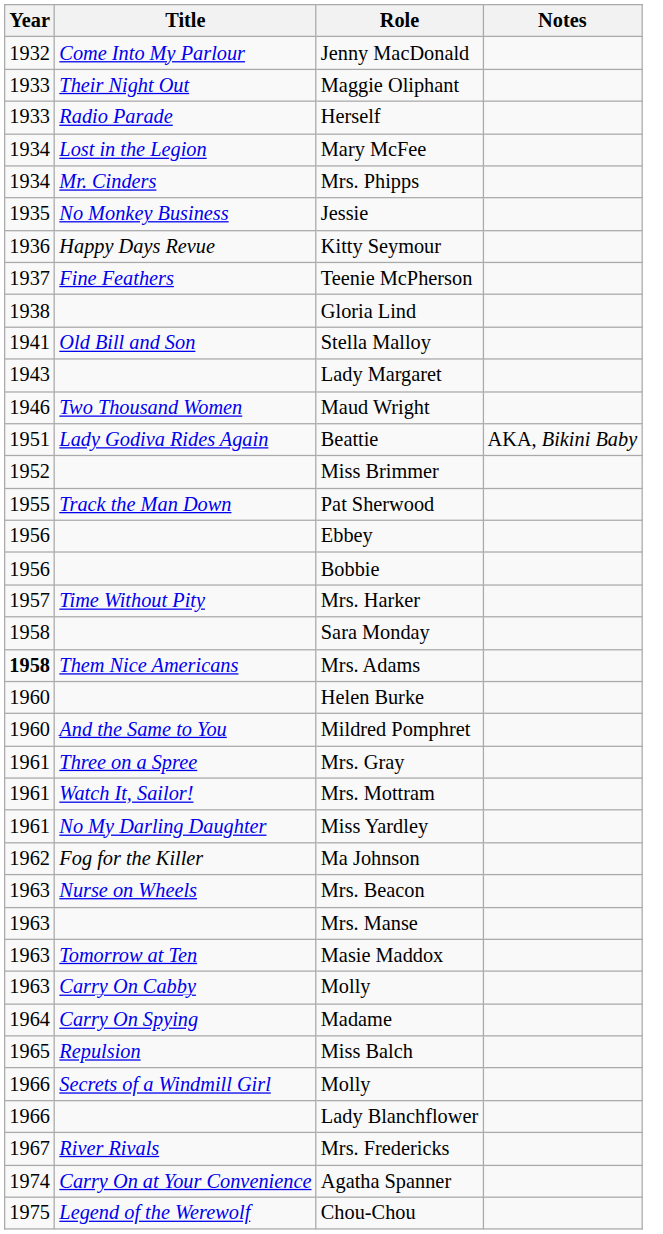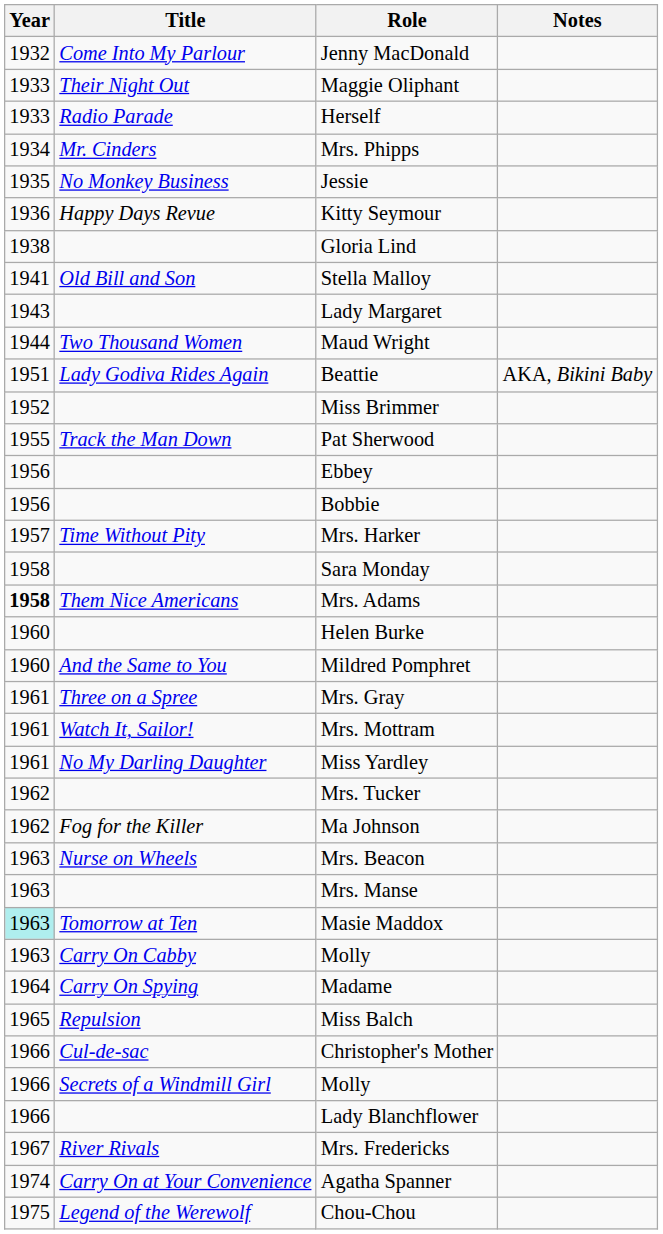 <table class="wikitable sortable">
 <tr>
 <th>Year</th>
 <th>Title</th>
 <th>Role</th>
 <th class="unsortable">Notes</th>
 </tr>
 <tr>
 <td>1932</td>
 <td><em><a href='#'>Come Into My Parlour</a></em></td>
 <td>Jenny MacDonald</td>
 <td></td>
 </tr>
 <tr>
 <td>1933</td>
 <td><em><a href='#'>Their Night Out</a></em></td>
 <td>Maggie Oliphant</td>
 <td></td>
 </tr>
 <tr>
 <td>1933</td>
 <td><em><a href='#'>Radio Parade</a></em></td>
 <td>Herself</td>
 <td></td>
 </tr>
 <tr>
 <td>1934</td>
-<td><em><a href='#'>Lost in the Legion</a></em></td>
-<td>Mary McFee</td>
-<td></td>
-</tr>
-<tr>
-<td>1934</td>
 <td><em><a href='#'>Mr. Cinders</a></em></td>
 <td>Mrs. Phipps</td>
 <td></td>
 </tr>
 <tr>
 <td>1935</td>
 <td><em><a href='#'>No Monkey Business</a></em></td>
 <td>Jessie</td>
 <td></td>
 </tr>
 <tr>
 <td>1936</td>
 <td><em>Happy Days Revue</em></td>
 <td>Kitty Seymour</td>
-<td></td>
-</tr>
-<tr>
-<td>1937</td>
-<td><em><a href='#'>Fine Feathers</a></em></td>
-<td>Teenie McPherson</td>
 <td></td>
 </tr>
 <tr>
 <td>1938</td>
 <td><em></em></td>
 <td>Gloria Lind</td>
 <td></td>
 </tr>
 <tr>
 <td>1941</td>
 <td><em><a href='#'>Old Bill and Son</a></em></td>
 <td>Stella Malloy</td>
 <td></td>
 </tr>
 <tr>
 <td>1943</td>
 <td><em></em></td>
 <td>Lady Margaret</td>
 <td></td>
 </tr>
 <tr>
-<td>1946</td>
+<td>1944</td>
 <td><em><a href='#'>Two Thousand Women</a></em></td>
 <td>Maud Wright</td>
 <td></td>
 </tr>
 <tr>
 <td>1951</td>
 <td><em><a href='#'>Lady Godiva Rides Again</a></em></td>
 <td>Beattie</td>
 <td>AKA, <em>Bikini Baby</em></td>
 </tr>
 <tr>
 <td>1952</td>
 <td><em></em></td>
 <td>Miss Brimmer</td>
 <td></td>
 </tr>
 <tr>
 <td>1955</td>
 <td><em><a href='#'>Track the Man Down</a></em></td>
 <td>Pat Sherwood</td>
 <td></td>
 </tr>
 <tr>
 <td>1956</td>
 <td><em></em></td>
 <td>Ebbey</td>
 <td></td>
 </tr>
 <tr>
 <td>1956</td>
 <td><em></em></td>
 <td>Bobbie</td>
 <td></td>
 </tr>
 <tr>
 <td>1957</td>
 <td><em><a href='#'>Time Without Pity</a></em></td>
 <td>Mrs. Harker</td>
 <td></td>
 </tr>
 <tr>
 <td>1958</td>
 <td><em></em></td>
 <td>Sara Monday</td>
 <td></td>
 </tr>
 <tr>
 <td><strong>1958</strong></td>
 <td><em><a href='#'>Them Nice Americans</a></em></td>
 <td>Mrs. Adams</td>
 <td></td>
 </tr>
 <tr>
 <td>1960</td>
 <td><em></em></td>
 <td>Helen Burke</td>
 <td></td>
 </tr>
 <tr>
 <td>1960</td>
 <td><em><a href='#'>And the Same to You</a></em></td>
 <td>Mildred Pomphret</td>
 <td></td>
 </tr>
 <tr>
 <td>1961</td>
 <td><em><a href='#'>Three on a Spree</a></em></td>
 <td>Mrs. Gray</td>
 <td></td>
 </tr>
 <tr>
 <td>1961</td>
 <td><em><a href='#'>Watch It, Sailor!</a></em></td>
 <td>Mrs. Mottram</td>
 <td></td>
 </tr>
 <tr>
 <td>1961</td>
 <td><em><a href='#'>No My Darling Daughter</a></em></td>
 <td>Miss Yardley</td>
 <td></td>
 </tr>
 <tr>
 <td>1962</td>
+<td><em></em></td>
+<td>Mrs. Tucker</td>
+<td></td>
+</tr>
+<tr>
+<td>1962</td>
 <td><em>Fog for the Killer</em></td>
 <td>Ma Johnson</td>
 <td></td>
 </tr>
 <tr>
 <td>1963</td>
 <td><em><a href='#'>Nurse on Wheels</a></em></td>
 <td>Mrs. Beacon</td>
 <td></td>
 </tr>
 <tr>
 <td>1963</td>
 <td><em></em></td>
 <td>Mrs. Manse</td>
 <td></td>
 </tr>
 <tr>
-<td>1963</td>
+<td style="background: paleturquoise;">1963</td>
 <td><em><a href='#'>Tomorrow at Ten</a></em></td>
 <td>Masie Maddox</td>
 <td></td>
 </tr>
 <tr>
 <td>1963</td>
 <td><em><a href='#'>Carry On Cabby</a></em></td>
 <td>Molly</td>
 <td></td>
 </tr>
 <tr>
 <td>1964</td>
 <td><em><a href='#'>Carry On Spying</a></em></td>
 <td>Madame</td>
 <td></td>
 </tr>
 <tr>
 <td>1965</td>
 <td><em><a href='#'>Repulsion</a></em></td>
 <td>Miss Balch</td>
+<td></td>
+</tr>
+<tr>
+<td>1966</td>
+<td><em><a href='#'>Cul-de-sac</a></em></td>
+<td>Christopher's Mother</td>
 <td></td>
 </tr>
 <tr>
 <td>1966</td>
 <td><em><a href='#'>Secrets of a Windmill Girl</a></em></td>
 <td>Molly</td>
 <td></td>
 </tr>
 <tr>
 <td>1966</td>
 <td><em></em></td>
 <td>Lady Blanchflower</td>
 <td></td>
 </tr>
 <tr>
 <td>1967</td>
 <td><em><a href='#'>River Rivals</a></em></td>
 <td>Mrs. Fredericks</td>
 <td></td>
 </tr>
 <tr>
 <td>1974</td>
 <td><em><a href='#'>Carry On at Your Convenience</a></em></td>
 <td>Agatha Spanner</td>
 <td></td>
 </tr>
 <tr>
 <td>1975</td>
 <td><em><a href='#'>Legend of the Werewolf</a></em></td>
 <td>Chou-Chou</td>
 <td></td>
 </tr>
 </table>
